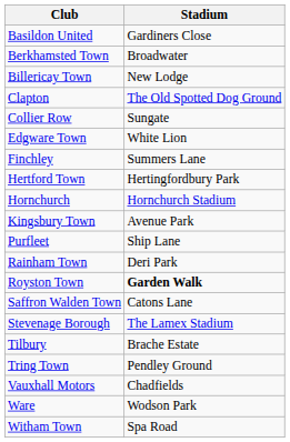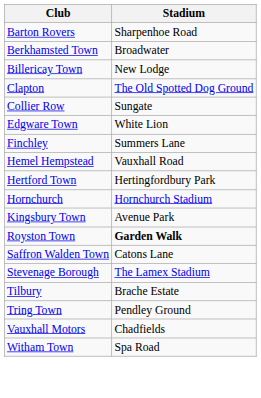 <table class="wikitable sortable">
 <tr>
 <th>Club</th>
 <th>Stadium</th>
 </tr>
 <tr>
-<td><a href='#'>Basildon United</a></td>
-<td>Gardiners Close</td>
+<td><a href='#'>Barton Rovers</a></td>
+<td>Sharpenhoe Road</td>
 </tr>
 <tr>
 <td><a href='#'>Berkhamsted Town</a></td>
 <td>Broadwater</td>
 </tr>
 <tr>
 <td><a href='#'>Billericay Town</a></td>
 <td>New Lodge</td>
 </tr>
 <tr>
 <td><a href='#'>Clapton</a></td>
 <td><a href='#'>The Old Spotted Dog Ground</a></td>
 </tr>
 <tr>
 <td><a href='#'>Collier Row</a></td>
 <td>Sungate</td>
 </tr>
 <tr>
 <td><a href='#'>Edgware Town</a></td>
 <td>White Lion</td>
 </tr>
 <tr>
 <td><a href='#'>Finchley</a></td>
 <td>Summers Lane</td>
 </tr>
 <tr>
+<td><a href='#'>Hemel Hempstead</a></td>
+<td>Vauxhall Road</td>
+</tr>
+<tr>
 <td><a href='#'>Hertford Town</a></td>
 <td>Hertingfordbury Park</td>
 </tr>
 <tr>
 <td><a href='#'>Hornchurch</a></td>
 <td><a href='#'>Hornchurch Stadium</a></td>
 </tr>
 <tr>
 <td><a href='#'>Kingsbury Town</a></td>
 <td>Avenue Park</td>
-</tr>
-<tr>
-<td><a href='#'>Purfleet</a></td>
-<td>Ship Lane</td>
-</tr>
-<tr>
-<td><a href='#'>Rainham Town</a></td>
-<td>Deri Park</td>
 </tr>
 <tr>
 <td><a href='#'>Royston Town</a></td>
 <td><strong>Garden Walk</strong></td>
 </tr>
 <tr>
 <td><a href='#'>Saffron Walden Town</a></td>
 <td>Catons Lane</td>
 </tr>
 <tr>
 <td><a href='#'>Stevenage Borough</a></td>
 <td><a href='#'>The Lamex Stadium</a></td>
 </tr>
 <tr>
 <td><a href='#'>Tilbury</a></td>
 <td>Brache Estate</td>
 </tr>
 <tr>
 <td><a href='#'>Tring Town</a></td>
 <td>Pendley Ground</td>
 </tr>
 <tr>
 <td><a href='#'>Vauxhall Motors</a></td>
 <td>Chadfields</td>
 </tr>
 <tr>
-<td><a href='#'>Ware</a></td>
-<td>Wodson Park</td>
-</tr>
-<tr>
 <td><a href='#'>Witham Town</a></td>
 <td>Spa Road</td>
 </tr>
 </table>
